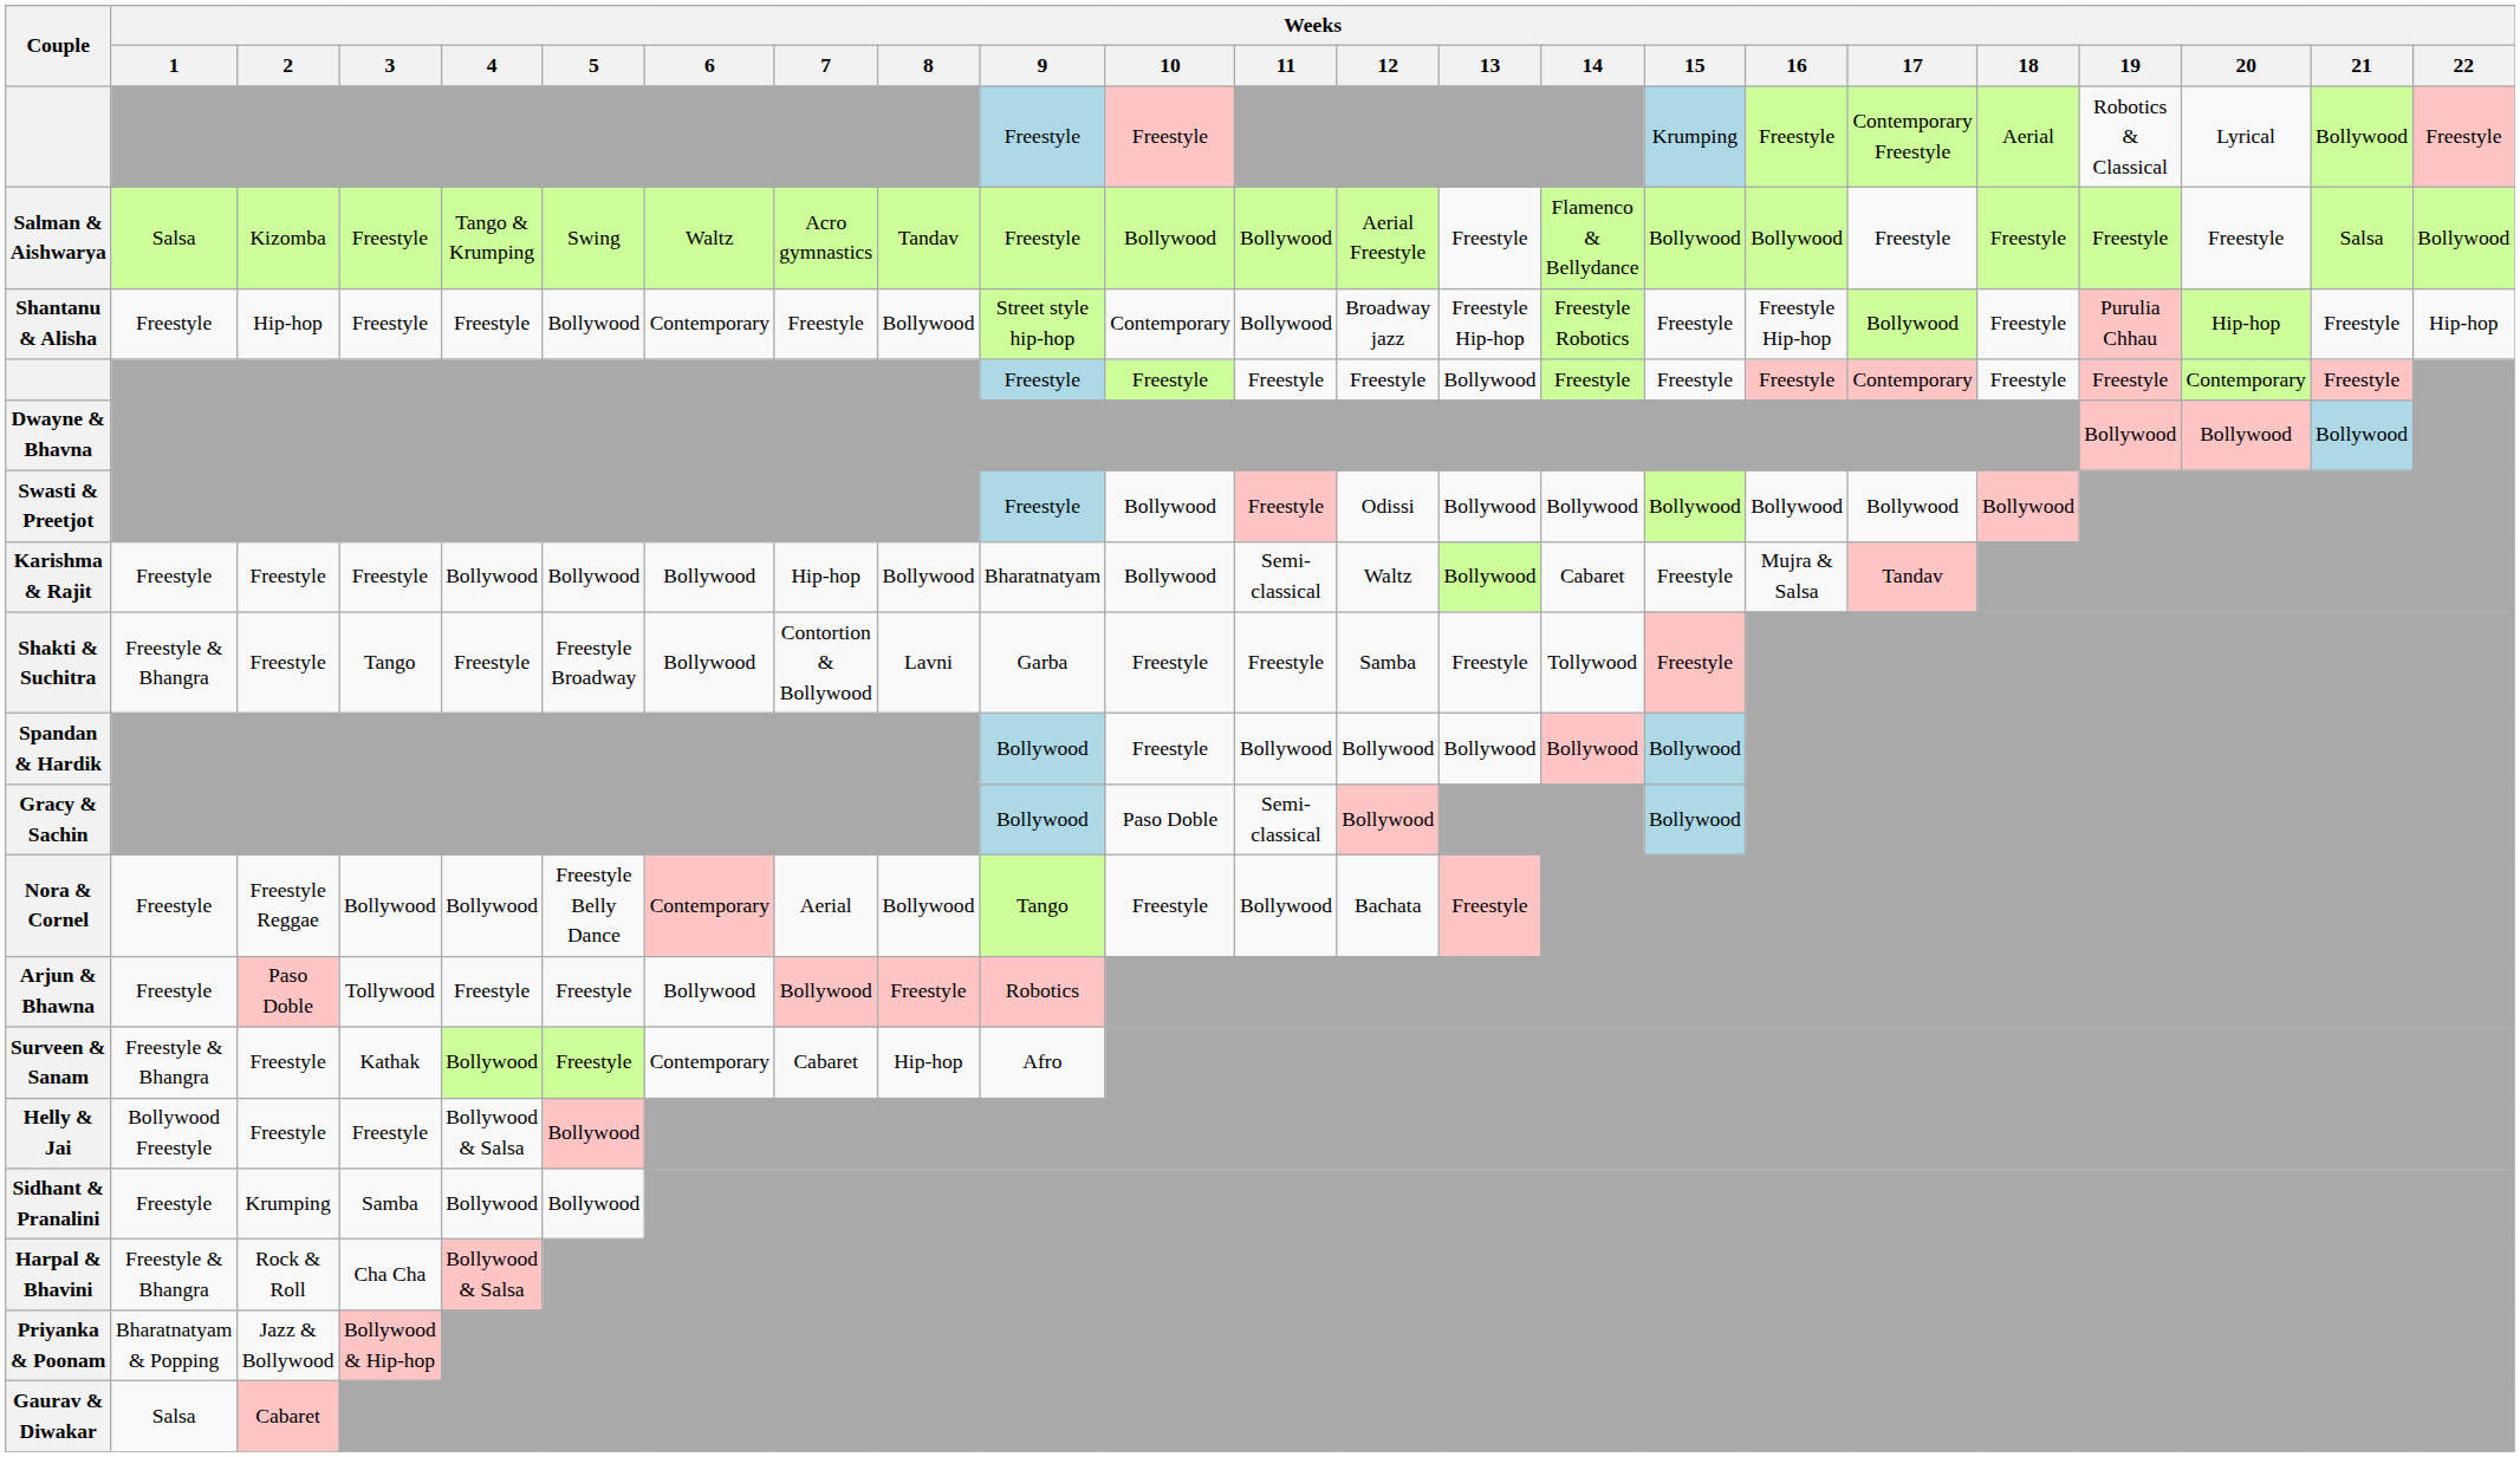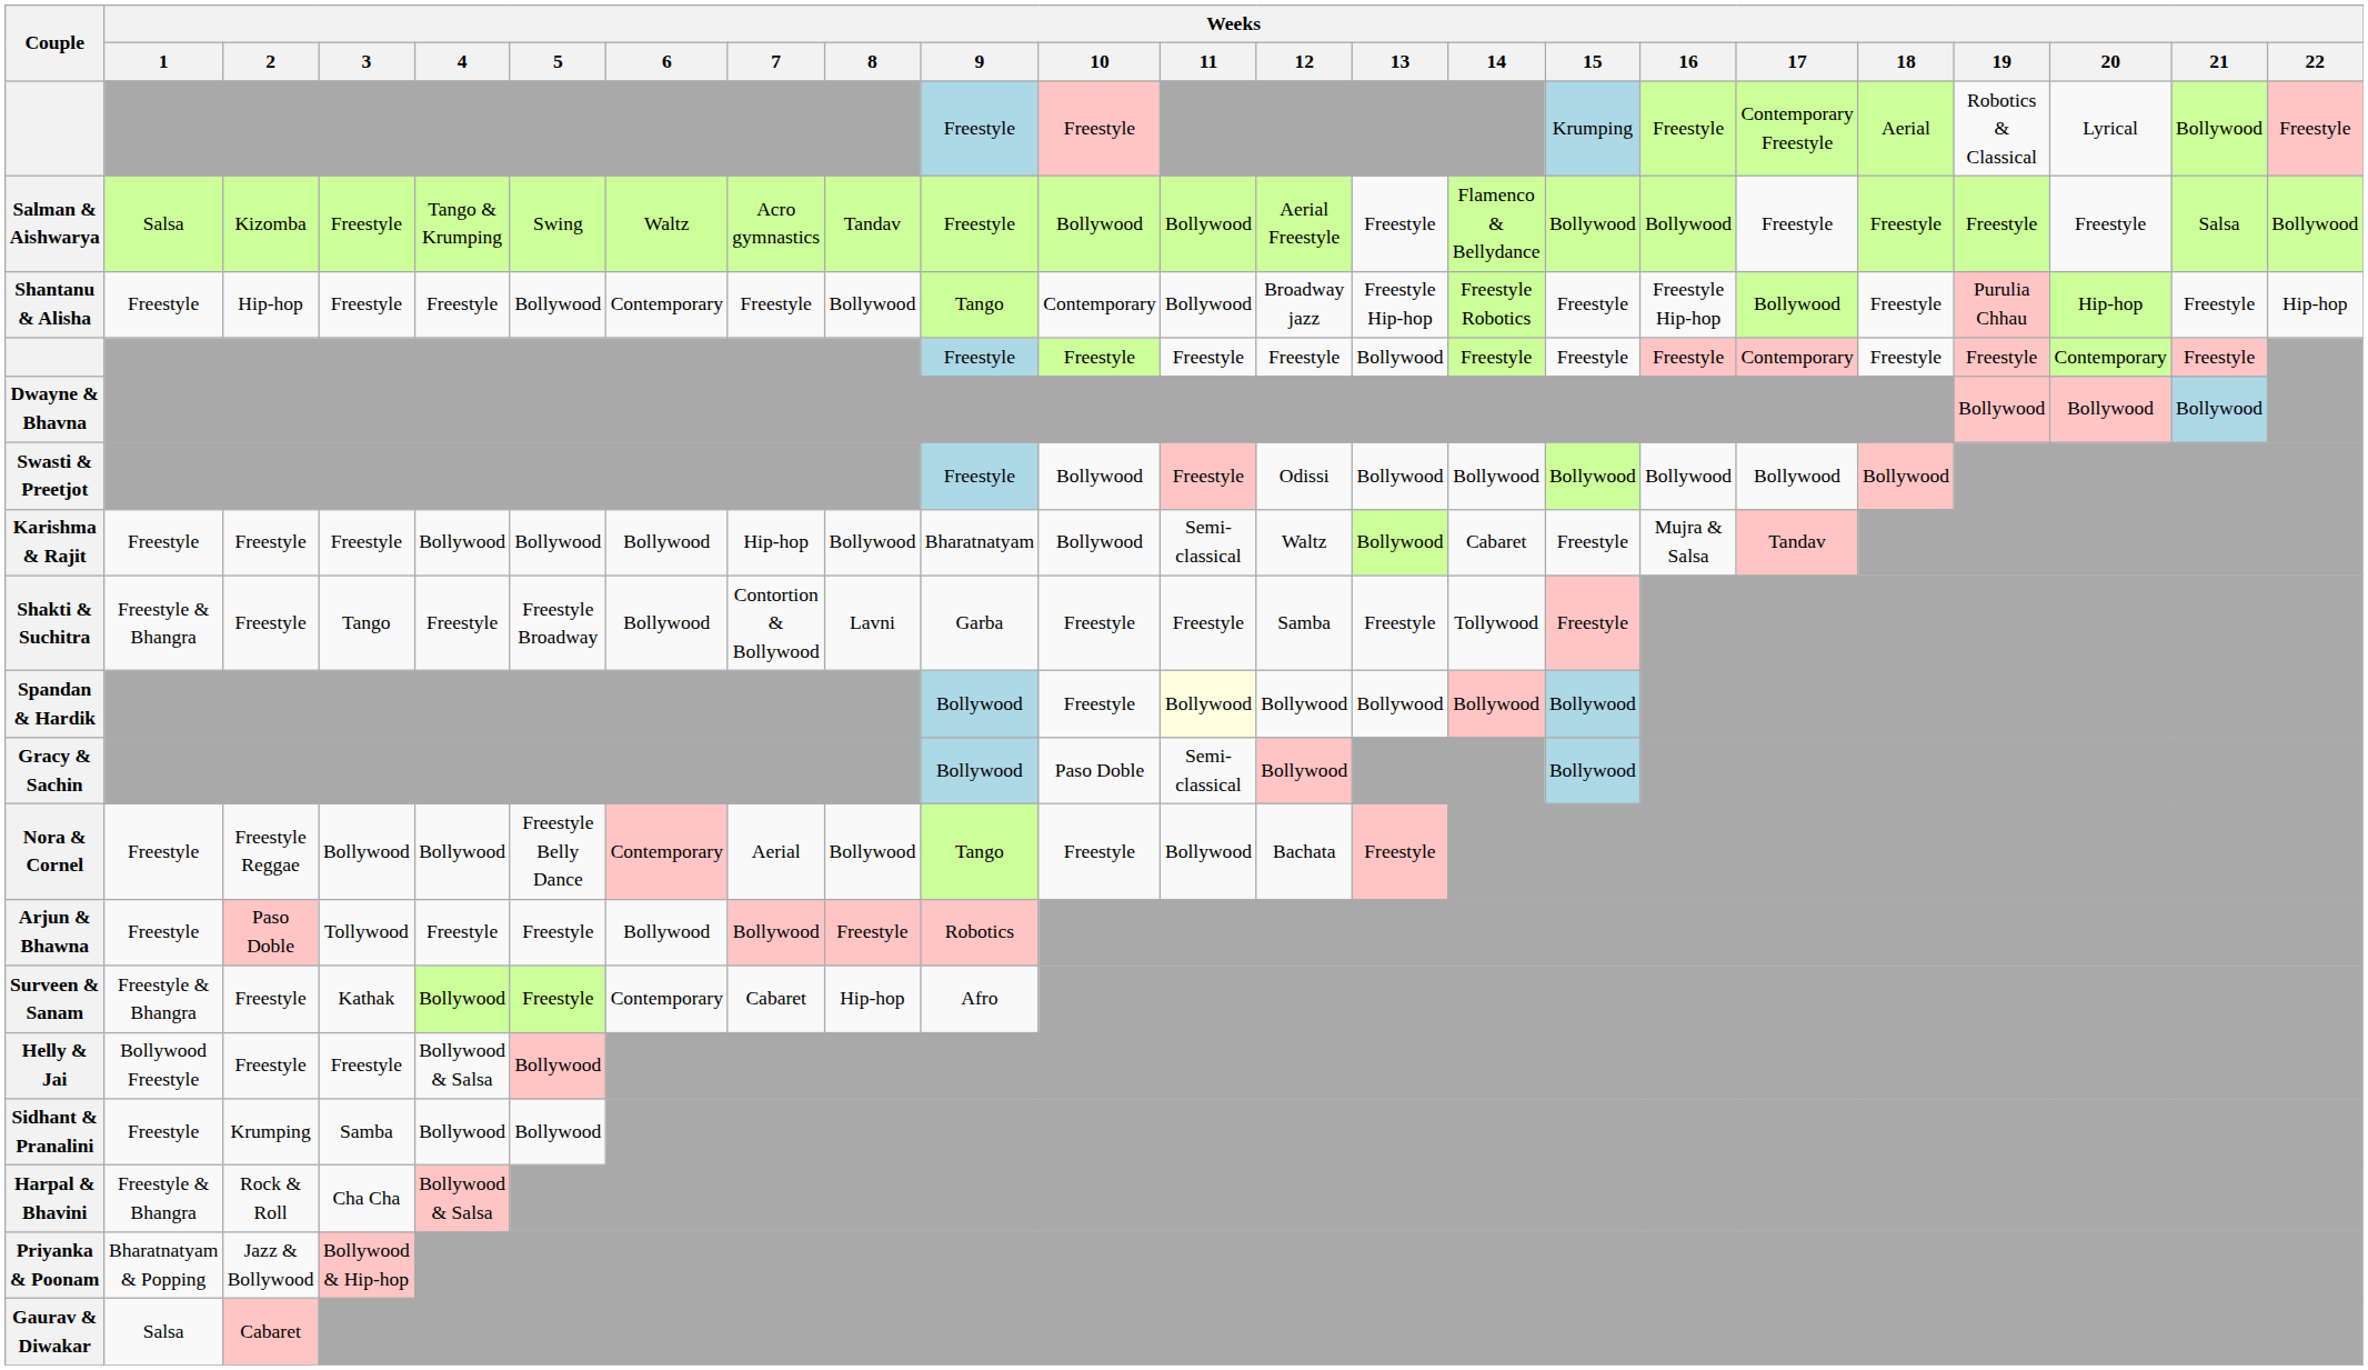 <table class="wikitable unsortable" style="text-align:center; font-size:85%; line-height:20px">
 <tr>
 <th rowspan="2">Couple</th>
 <th colspan="22">Weeks</th>
 </tr>
 <tr>
 <th>1</th>
 <th>2</th>
 <th>3</th>
 <th>4</th>
 <th>5</th>
 <th>6</th>
 <th>7</th>
 <th>8</th>
 <th>9</th>
 <th>10</th>
 <th>11</th>
 <th>12</th>
 <th>13</th>
 <th>14</th>
 <th>15</th>
 <th>16</th>
 <th>17</th>
 <th>18</th>
 <th>19</th>
 <th>20</th>
 <th>21</th>
 <th>22</th>
 </tr>
 <tr>
 <th scope="row"></th>
 <td colspan="8" bgcolor=darkgrey></td>
 <td bgcolor="lightblue">Freestyle</td>
 <td style="background:#ffc5c5;">Freestyle</td>
 <td colspan="4" bgcolor=darkgrey></td>
 <td bgcolor="lightblue">Krumping</td>
 <td style="background:#cf9;">Freestyle</td>
 <td style="background:#cf9;">Contemporary Freestyle</td>
 <td style="background:#cf9;">Aerial</td>
 <td>Robotics & Classical</td>
 <td>Lyrical</td>
 <td style="background:#cf9;">Bollywood</td>
 <td style="background:#ffc5c5;">Freestyle</td>
 </tr>
 <tr>
 <th scope="row">Salman & Aishwarya</th>
 <td style="background:#cf9;">Salsa</td>
 <td style="background:#cf9;">Kizomba</td>
 <td style="background:#cf9;">Freestyle</td>
 <td style="background:#cf9;">Tango & Krumping</td>
 <td style="background:#cf9;">Swing</td>
 <td style="background:#cf9;">Waltz</td>
 <td style="background:#cf9;">Acro gymnastics</td>
 <td style="background:#cf9;">Tandav</td>
 <td style="background:#cf9;">Freestyle</td>
 <td style="background:#cf9;">Bollywood</td>
 <td style="background:#cf9;">Bollywood</td>
 <td style="background:#cf9;">Aerial Freestyle</td>
 <td>Freestyle</td>
 <td style="background:#cf9;">Flamenco & Bellydance</td>
 <td style="background:#cf9;">Bollywood</td>
 <td style="background:#cf9;">Bollywood</td>
 <td>Freestyle</td>
 <td style="background:#cf9;">Freestyle</td>
 <td style="background:#cf9;">Freestyle</td>
 <td>Freestyle</td>
 <td style="background:#cf9;">Salsa</td>
 <td style="background:#cf9;">Bollywood</td>
 </tr>
 <tr>
 <th scope="row">Shantanu & Alisha</th>
 <td>Freestyle</td>
 <td>Hip-hop</td>
 <td>Freestyle</td>
 <td>Freestyle</td>
 <td>Bollywood</td>
 <td>Contemporary</td>
 <td>Freestyle</td>
 <td>Bollywood</td>
-<td style="background:#cf9;">Street style hip-hop</td>
+<td style="background:#cf9;">Tango</td>
 <td>Contemporary</td>
 <td>Bollywood</td>
 <td>Broadway jazz</td>
 <td>Freestyle Hip-hop</td>
 <td style="background:#cf9;">Freestyle Robotics</td>
 <td>Freestyle</td>
 <td>Freestyle Hip-hop</td>
 <td style="background:#cf9;">Bollywood</td>
 <td>Freestyle</td>
 <td style="background:#ffc5c5;">Purulia Chhau</td>
 <td style="background:#cf9;">Hip-hop</td>
 <td>Freestyle</td>
 <td>Hip-hop</td>
 </tr>
 <tr>
 <th scope="row"></th>
 <td colspan="8" bgcolor=darkgrey></td>
 <td bgcolor="lightblue">Freestyle</td>
 <td style="background:#cf9;">Freestyle</td>
 <td>Freestyle</td>
 <td>Freestyle</td>
 <td>Bollywood</td>
 <td style="background:#cf9;">Freestyle</td>
 <td>Freestyle</td>
 <td style="background:#ffc5c5;">Freestyle</td>
 <td style="background:#ffc5c5;">Contemporary</td>
 <td>Freestyle</td>
 <td style="background:#ffc5c5;">Freestyle</td>
 <td style="background:#cf9;">Contemporary</td>
 <td style="background:#ffc5c5;">Freestyle</td>
 <td bgcolor=darkgrey></td>
 </tr>
 <tr>
 <th scope="row">Dwayne & Bhavna</th>
 <td colspan="18" bgcolor=darkgrey></td>
 <td style="background:#ffc5c5;">Bollywood</td>
 <td style="background:#ffc5c5;">Bollywood</td>
 <td bgcolor="lightblue">Bollywood</td>
 <td bgcolor=darkgrey></td>
 </tr>
 <tr>
 <th scope="row">Swasti & Preetjot</th>
 <td colspan="8" bgcolor=darkgrey></td>
 <td bgcolor="lightblue">Freestyle</td>
 <td>Bollywood</td>
 <td style="background:#ffc5c5;">Freestyle</td>
 <td>Odissi</td>
 <td>Bollywood</td>
 <td>Bollywood</td>
 <td style="background:#cf9;">Bollywood</td>
 <td>Bollywood</td>
 <td>Bollywood</td>
 <td style="background:#ffc5c5;">Bollywood</td>
 <td colspan="4" bgcolor=darkgrey></td>
 </tr>
 <tr>
 <th scope="row">Karishma & Rajit</th>
 <td>Freestyle</td>
 <td>Freestyle</td>
 <td>Freestyle</td>
 <td>Bollywood</td>
 <td>Bollywood</td>
 <td>Bollywood</td>
 <td>Hip-hop</td>
 <td>Bollywood</td>
 <td>Bharatnatyam</td>
 <td>Bollywood</td>
 <td>Semi-classical</td>
 <td>Waltz</td>
 <td style="background:#cf9;">Bollywood</td>
 <td>Cabaret</td>
 <td>Freestyle</td>
 <td>Mujra & Salsa</td>
 <td style="background:#ffc5c5;">Tandav</td>
 <td colspan="5" bgcolor=darkgrey></td>
 </tr>
 <tr>
 <th scope="row">Shakti & Suchitra</th>
 <td>Freestyle & Bhangra</td>
 <td>Freestyle</td>
 <td>Tango</td>
 <td>Freestyle</td>
 <td>Freestyle Broadway</td>
 <td>Bollywood</td>
 <td>Contortion & Bollywood</td>
 <td>Lavni</td>
 <td>Garba</td>
 <td>Freestyle</td>
 <td>Freestyle</td>
 <td>Samba</td>
 <td>Freestyle</td>
 <td>Tollywood</td>
 <td style="background:#ffc5c5;">Freestyle</td>
 <td colspan="7" bgcolor=darkgrey></td>
 </tr>
 <tr>
 <th scope="row">Spandan & Hardik</th>
 <td colspan="8" bgcolor=darkgrey></td>
 <td bgcolor="lightblue">Bollywood</td>
 <td>Freestyle</td>
-<td>Bollywood</td>
+<td style="background: lightyellow;">Bollywood</td>
 <td>Bollywood</td>
 <td>Bollywood</td>
 <td style="background:#ffc5c5;">Bollywood</td>
 <td bgcolor="lightblue">Bollywood</td>
 <td colspan="7" bgcolor=darkgrey></td>
 </tr>
 <tr>
 <th scope="row">Gracy & Sachin</th>
 <td colspan="8" bgcolor=darkgrey></td>
 <td bgcolor="lightblue">Bollywood</td>
 <td>Paso Doble</td>
 <td>Semi-classical</td>
 <td style="background:#ffc5c5;">Bollywood</td>
 <td colspan="2" bgcolor=darkgrey></td>
 <td bgcolor="lightblue">Bollywood</td>
 <td colspan="7" bgcolor=darkgrey></td>
 </tr>
 <tr>
 <th scope="row">Nora & Cornel</th>
 <td>Freestyle</td>
 <td>Freestyle Reggae</td>
 <td>Bollywood</td>
 <td>Bollywood</td>
 <td>Freestyle Belly Dance</td>
 <td style="background:#ffc5c5;">Contemporary</td>
 <td>Aerial</td>
 <td>Bollywood</td>
 <td style="background:#cf9;">Tango</td>
 <td>Freestyle</td>
 <td>Bollywood</td>
 <td>Bachata</td>
 <td style="background:#ffc5c5;">Freestyle</td>
 <td colspan="9" bgcolor=darkgrey></td>
 </tr>
 <tr>
 <th scope="row">Arjun & Bhawna</th>
 <td>Freestyle</td>
 <td style="background:#ffc5c5;">Paso Doble</td>
 <td>Tollywood</td>
 <td>Freestyle</td>
 <td>Freestyle</td>
 <td>Bollywood</td>
 <td style="background:#ffc5c5;">Bollywood</td>
 <td style="background:#ffc5c5;">Freestyle</td>
 <td style="background:#ffc5c5;">Robotics</td>
 <td colspan="13" bgcolor=darkgrey></td>
 </tr>
 <tr>
 <th scope="row">Surveen & Sanam</th>
 <td>Freestyle & Bhangra</td>
 <td>Freestyle</td>
 <td>Kathak</td>
 <td style="background:#cf9;">Bollywood</td>
 <td style="background:#cf9;">Freestyle</td>
 <td>Contemporary</td>
 <td>Cabaret</td>
 <td>Hip-hop</td>
 <td>Afro</td>
 <td colspan="13" bgcolor=darkgrey></td>
 </tr>
 <tr>
 <th scope="row">Helly &<br>Jai</th>
 <td>Bollywood Freestyle</td>
 <td>Freestyle</td>
 <td>Freestyle</td>
 <td>Bollywood & Salsa</td>
 <td style="background:#ffc5c5;">Bollywood</td>
 <td colspan="17" bgcolor=darkgrey></td>
 </tr>
 <tr>
 <th scope="row">Sidhant & Pranalini</th>
 <td>Freestyle</td>
 <td>Krumping</td>
 <td>Samba</td>
 <td>Bollywood</td>
 <td>Bollywood</td>
 <td colspan="17" bgcolor=darkgrey></td>
 </tr>
 <tr>
 <th scope="row">Harpal & Bhavini</th>
 <td>Freestyle & Bhangra</td>
 <td>Rock & Roll</td>
 <td>Cha Cha</td>
 <td style="background:#ffc5c5;">Bollywood & Salsa</td>
 <td colspan="18" bgcolor=darkgrey></td>
 </tr>
 <tr>
 <th scope="row">Priyanka & Poonam</th>
 <td>Bharatnatyam & Popping</td>
 <td>Jazz & Bollywood</td>
 <td style="background:#ffc5c5;">Bollywood & Hip-hop</td>
 <td colspan="19" bgcolor=darkgrey></td>
 </tr>
 <tr>
 <th scope="row">Gaurav & Diwakar</th>
 <td>Salsa</td>
 <td style="background:#ffc5c5;">Cabaret</td>
 <td colspan="20" bgcolor=darkgrey></td>
 </tr>
 </table>
